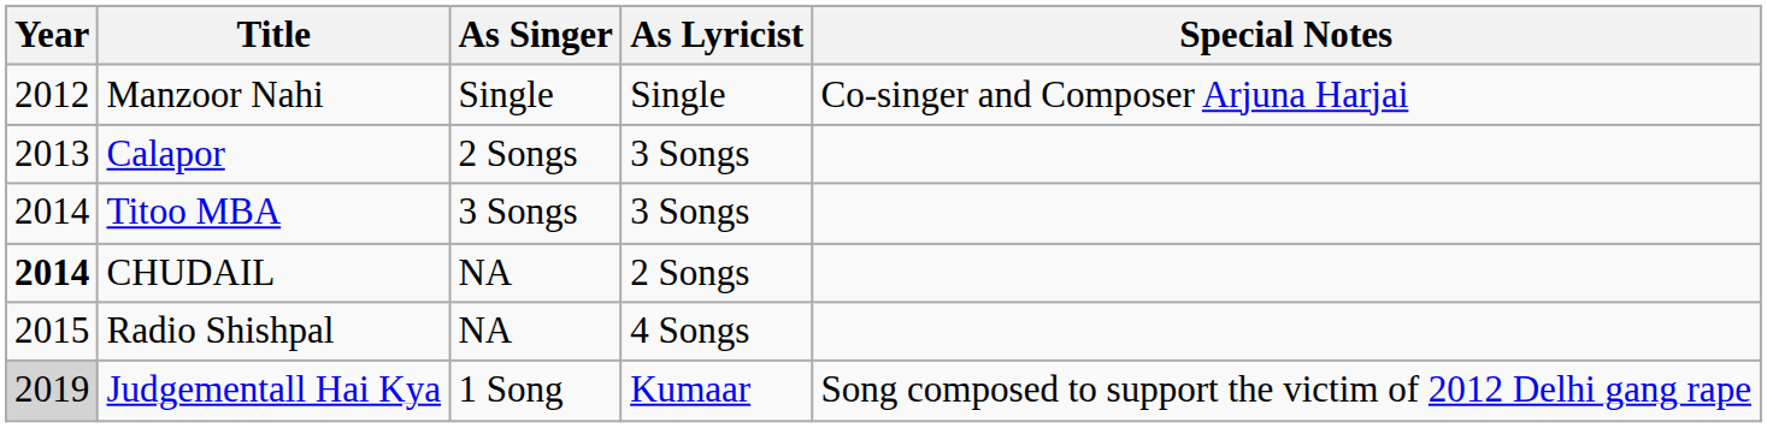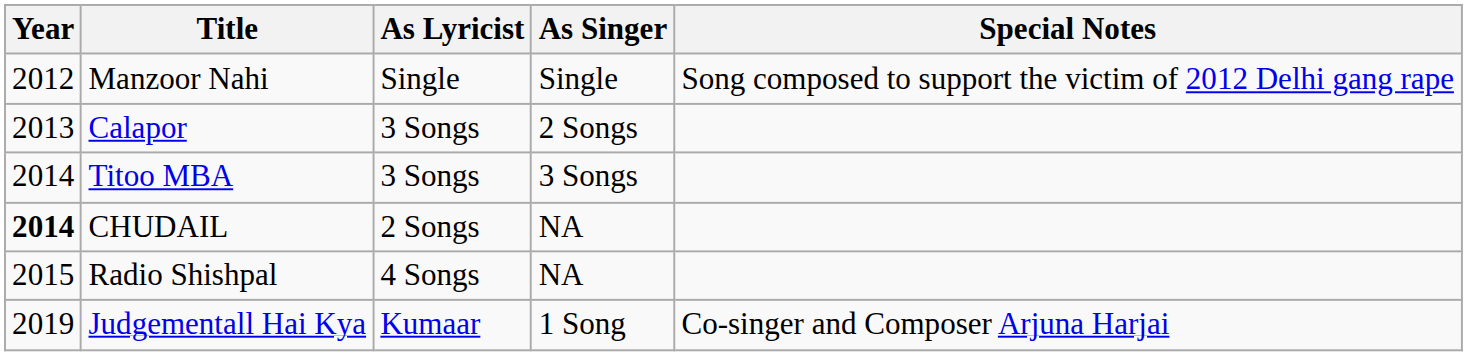 <table class="wikitable sortable">
 <tr>
 <th>Year</th>
 <th>Title</th>
+<th>As Lyricist</th>
 <th>As Singer</th>
-<th>As Lyricist</th>
 <th>Special Notes</th>
 </tr>
 <tr>
 <td>2012</td>
 <td>Manzoor Nahi</td>
 <td>Single</td>
 <td>Single</td>
-<td>Co-singer and Composer <a href='#'>Arjuna Harjai</a></td>
+<td>Song composed to support the victim of <a href='#'>2012 Delhi gang rape</a></td>
 </tr>
 <tr>
 <td>2013</td>
 <td><a href='#'>Calapor</a></td>
+<td>3 Songs</td>
 <td>2 Songs</td>
-<td>3 Songs</td>
 <td></td>
 </tr>
 <tr>
 <td>2014</td>
 <td><a href='#'>Titoo MBA</a></td>
 <td>3 Songs</td>
 <td>3 Songs</td>
 <td></td>
 </tr>
 <tr>
 <td><strong>2014</strong></td>
 <td>CHUDAIL</td>
+<td>2 Songs</td>
 <td>NA</td>
-<td>2 Songs</td>
 <td></td>
 </tr>
 <tr>
 <td>2015</td>
 <td>Radio Shishpal</td>
+<td>4 Songs</td>
 <td>NA</td>
-<td>4 Songs</td>
 <td></td>
 </tr>
 <tr>
-<td style="background: lightgrey;">2019</td>
+<td>2019</td>
 <td><a href='#'>Judgementall Hai Kya</a></td>
+<td><a href='#'>Kumaar</a></td>
 <td>1 Song</td>
-<td><a href='#'>Kumaar</a></td>
-<td>Song composed to support the victim of <a href='#'>2012 Delhi gang rape</a></td>
+<td>Co-singer and Composer <a href='#'>Arjuna Harjai</a></td>
 </tr>
 </table>
